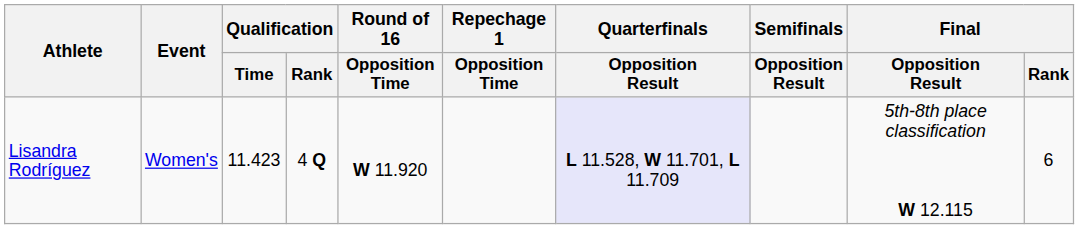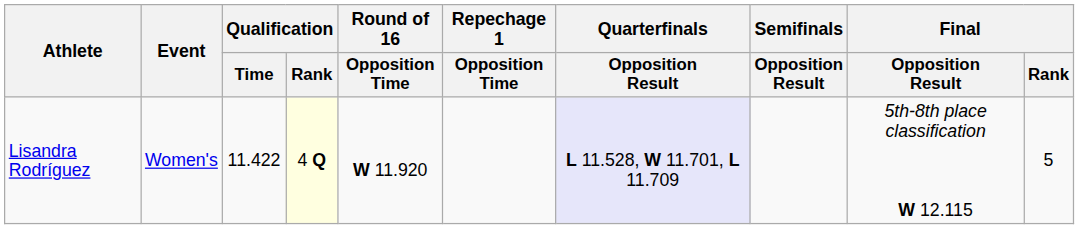 <table class=wikitable style="font-size:90%;">
 <tr>
 <th rowspan=2>Athlete</th>
 <th rowspan=2>Event</th>
 <th colspan=2>Qualification</th>
 <th>Round of 16</th>
 <th>Repechage 1</th>
 <th>Quarterfinals</th>
 <th>Semifinals</th>
 <th colspan=2>Final</th>
 </tr>
 <tr style="font-size:95%">
 <th>Time</th>
 <th>Rank</th>
 <th>Opposition<br>Time</th>
 <th>Opposition<br>Time</th>
 <th>Opposition<br>Result</th>
 <th>Opposition<br>Result</th>
 <th>Opposition<br>Result</th>
 <th>Rank</th>
 </tr>
 <tr align=center>
 <td align=left><a href='#'>Lisandra Rodríguez</a></td>
 <td align=left><a href='#'>Women's</a></td>
-<td>11.423</td>
-<td>4 <strong>Q</strong></td>
+<td>11.422</td>
+<td style="background: lightyellow;">4 <strong>Q</strong></td>
 <td><br><strong>W</strong> 11.920</td>
 <td></td>
 <td style="background: lavender;"><br><strong>L</strong> 11.528, <strong>W</strong> 11.701, <strong>L</strong> 11.709</td>
 <td></td>
 <td><em>5th-8th place classification</em><br><br><br><br><strong>W</strong> 12.115</td>
-<td>6</td>
+<td>5</td>
 </tr>
 </table>
